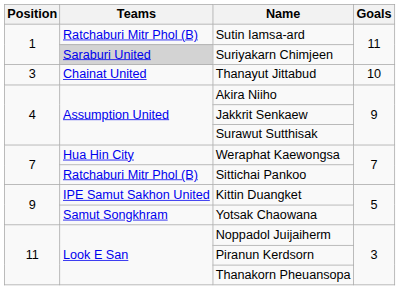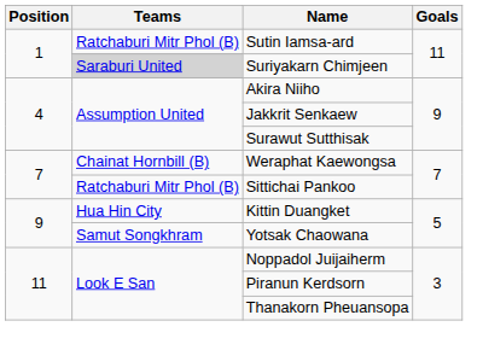 <table class="wikitable">
 <tr>
 <th>Position</th>
 <th>Teams</th>
 <th>Name</th>
 <th>Goals</th>
 </tr>
 <tr>
 <td align=center rowspan="2">1</td>
 <td><a href='#'>Ratchaburi Mitr Phol (B)</a></td>
 <td> Sutin Iamsa-ard</td>
 <td align=center rowspan="2">11</td>
 </tr>
 <tr>
 <td style="background: lightgrey;"><a href='#'>Saraburi United</a></td>
 <td> Suriyakarn Chimjeen</td>
 </tr>
 <tr>
-<td align=center rowspan="1">3</td>
-<td><a href='#'>Chainat United</a></td>
-<td> Thanayut Jittabud</td>
-<td align=center>10</td>
-</tr>
-<tr>
 <td align=center rowspan="3">4</td>
 <td rowspan="3"><a href='#'>Assumption United</a></td>
 <td> Akira Niiho</td>
 <td align=center rowspan="3">9</td>
 </tr>
 <tr>
 <td> Jakkrit Senkaew</td>
 </tr>
 <tr>
 <td> Surawut Sutthisak</td>
 </tr>
 <tr>
 <td align=center rowspan="2">7</td>
-<td><a href='#'>Hua Hin City</a></td>
+<td><a href='#'>Chainat Hornbill (B)</a></td>
 <td> Weraphat Kaewongsa</td>
 <td align=center rowspan="2">7</td>
 </tr>
 <tr>
 <td><a href='#'>Ratchaburi Mitr Phol (B)</a></td>
 <td> Sittichai Pankoo</td>
 </tr>
 <tr>
 <td align=center rowspan="2">9</td>
-<td><a href='#'>IPE Samut Sakhon United</a></td>
+<td><a href='#'>Hua Hin City</a></td>
 <td> Kittin Duangket</td>
 <td align=center rowspan="2">5</td>
 </tr>
 <tr>
 <td><a href='#'>Samut Songkhram</a></td>
 <td> Yotsak Chaowana</td>
 </tr>
 <tr>
 <td align=center rowspan="3">11</td>
 <td rowspan="3"><a href='#'>Look E San</a></td>
 <td> Noppadol Juijaiherm</td>
 <td align=center rowspan="3">3</td>
 </tr>
 <tr>
 <td> Piranun Kerdsorn</td>
 </tr>
 <tr>
 <td> Thanakorn Pheuansopa</td>
 </tr>
 </table>
